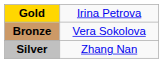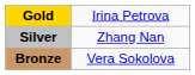 <table class="wikitable" style="text-align:center; " width="35%">
 <tr>
 <td bgcolor="gold"><strong>Gold</strong></td>
 <td><a href='#'>Irina Petrova</a><br>  <small><em></em></small></td>
 </tr>
 <tr>
+<td bgcolor="silver"><strong>Silver</strong></td>
+<td><a href='#'>Zhang Nan</a><br>  <small><em></em></small></td>
+</tr>
+<tr>
 <td bgcolor="CC9966"><strong>Bronze</strong></td>
 <td><a href='#'>Vera Sokolova</a><br>  <small><em></em></small></td>
 </tr>
-<tr>
-<td bgcolor="silver"><strong>Silver</strong></td>
-<td><a href='#'>Zhang Nan</a><br>  <small><em></em></small></td>
-</tr>
 </table>
